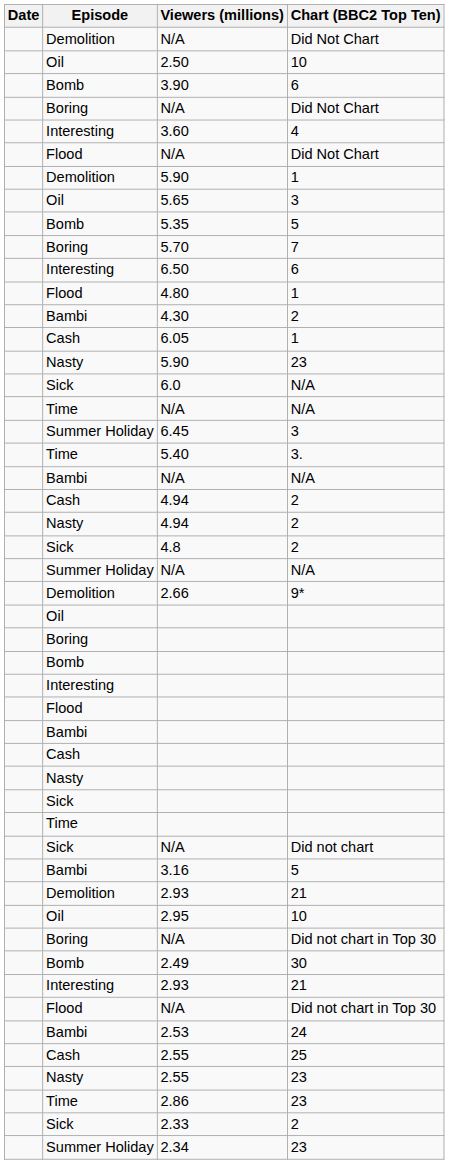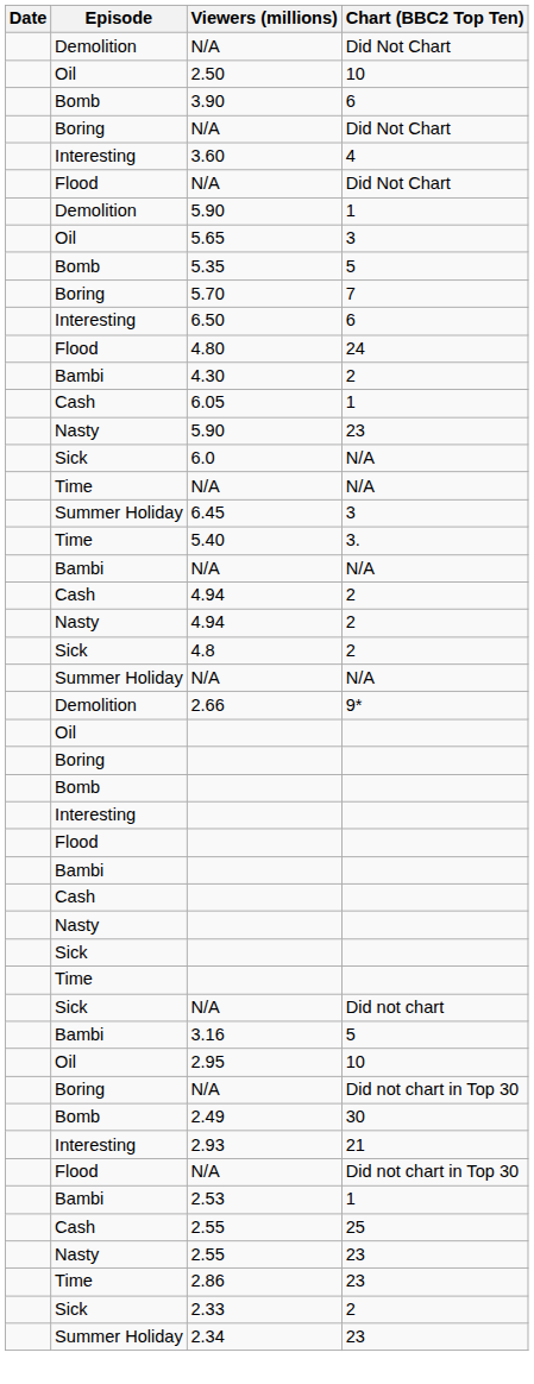 <table class="wikitable sortable">
 <tr>
 <th>Date</th>
 <th>Episode</th>
 <th>Viewers (millions)</th>
 <th>Chart (BBC2 Top Ten)</th>
 </tr>
 <tr>
 <td> </td>
 <td>Demolition</td>
 <td>N/A</td>
 <td>Did Not Chart </td>
 </tr>
 <tr>
 <td></td>
 <td>Oil</td>
 <td>2.50</td>
 <td>10</td>
 </tr>
 <tr>
 <td></td>
 <td>Bomb</td>
 <td>3.90</td>
 <td>6</td>
 </tr>
 <tr>
 <td></td>
 <td>Boring</td>
 <td>N/A</td>
 <td>Did Not Chart</td>
 </tr>
 <tr>
 <td></td>
 <td>Interesting</td>
 <td>3.60</td>
 <td>4</td>
 </tr>
 <tr>
 <td></td>
 <td>Flood</td>
 <td>N/A</td>
 <td>Did Not Chart </td>
 </tr>
 <tr>
 <td></td>
 <td>Demolition</td>
 <td>5.90</td>
 <td>1 </td>
 </tr>
 <tr>
 <td></td>
 <td>Oil</td>
 <td>5.65</td>
 <td>3 </td>
 </tr>
 <tr>
 <td></td>
 <td>Bomb</td>
 <td>5.35</td>
 <td>5 </td>
 </tr>
 <tr>
 <td></td>
 <td>Boring</td>
 <td>5.70</td>
 <td>7 </td>
 </tr>
 <tr>
 <td></td>
 <td>Interesting</td>
 <td>6.50</td>
 <td>6  </td>
 </tr>
 <tr>
 <td></td>
 <td>Flood</td>
 <td>4.80</td>
-<td>1 </td>
+<td>24</td>
 </tr>
 <tr>
 <td> </td>
 <td>Bambi</td>
 <td>4.30</td>
 <td>2 </td>
 </tr>
 <tr>
 <td></td>
 <td>Cash</td>
 <td>6.05</td>
 <td>1</td>
 </tr>
 <tr>
 <td></td>
 <td>Nasty</td>
 <td>5.90</td>
 <td>23 </td>
 </tr>
 <tr>
 <td></td>
 <td>Sick</td>
 <td>6.0</td>
 <td>N/A</td>
 </tr>
 <tr>
 <td> </td>
 <td>Time</td>
 <td>N/A</td>
 <td>N/A</td>
 </tr>
 <tr>
 <td></td>
 <td>Summer Holiday</td>
 <td>6.45</td>
 <td>3</td>
 </tr>
 <tr>
 <td> </td>
 <td>Time</td>
 <td>5.40</td>
 <td>3.</td>
 </tr>
 <tr>
 <td> </td>
 <td>Bambi</td>
 <td>N/A</td>
 <td>N/A</td>
 </tr>
 <tr>
 <td></td>
 <td>Cash</td>
 <td>4.94</td>
 <td>2 </td>
 </tr>
 <tr>
 <td></td>
 <td>Nasty</td>
 <td>4.94</td>
 <td>2 </td>
 </tr>
 <tr>
 <td></td>
 <td>Sick</td>
 <td>4.8</td>
 <td>2</td>
 </tr>
 <tr>
 <td></td>
 <td>Summer Holiday</td>
 <td>N/A</td>
 <td>N/A</td>
 </tr>
 <tr>
 <td></td>
 <td>Demolition</td>
 <td>2.66</td>
 <td>9* </td>
 </tr>
 <tr>
 <td></td>
 <td>Oil</td>
 <td></td>
 <td></td>
 </tr>
 <tr>
 <td></td>
 <td>Boring</td>
 <td></td>
 <td></td>
 </tr>
 <tr>
 <td></td>
 <td>Bomb</td>
 <td></td>
 <td></td>
 </tr>
 <tr>
 <td></td>
 <td>Interesting</td>
 <td></td>
 <td></td>
 </tr>
 <tr>
 <td></td>
 <td>Flood </td>
 <td></td>
 <td></td>
 </tr>
 <tr>
 <td></td>
 <td>Bambi</td>
 <td></td>
 <td></td>
 </tr>
 <tr>
 <td></td>
 <td>Cash</td>
 <td></td>
 <td></td>
 </tr>
 <tr>
 <td></td>
 <td>Nasty </td>
 <td></td>
 <td></td>
 </tr>
 <tr>
 <td></td>
 <td>Sick</td>
 <td></td>
 <td></td>
 </tr>
 <tr>
 <td></td>
 <td>Time</td>
 <td></td>
 <td></td>
 </tr>
 <tr>
 <td></td>
 <td>Sick </td>
 <td>N/A</td>
 <td>Did not chart</td>
 </tr>
 <tr>
 <td></td>
 <td>Bambi </td>
 <td>3.16</td>
 <td>5</td>
 </tr>
 <tr>
 <td></td>
-<td>Demolition</td>
-<td>2.93</td>
-<td>21</td>
-</tr>
-<tr>
-<td></td>
 <td>Oil</td>
 <td>2.95</td>
 <td>10 </td>
 </tr>
 <tr>
 <td></td>
 <td>Boring</td>
 <td>N/A</td>
 <td>Did not chart in Top 30</td>
 </tr>
 <tr>
 <td></td>
 <td>Bomb</td>
 <td>2.49</td>
 <td>30</td>
 </tr>
 <tr>
 <td></td>
 <td>Interesting</td>
 <td>2.93</td>
 <td>21</td>
 </tr>
 <tr>
 <td></td>
 <td>Flood</td>
 <td>N/A</td>
 <td>Did not chart in Top 30</td>
 </tr>
 <tr>
 <td></td>
 <td>Bambi</td>
 <td>2.53</td>
-<td>24</td>
+<td>1 </td>
 </tr>
 <tr>
 <td></td>
 <td>Cash</td>
 <td>2.55</td>
 <td>25</td>
 </tr>
 <tr>
 <td></td>
 <td>Nasty</td>
 <td>2.55</td>
 <td>23</td>
 </tr>
 <tr>
 <td></td>
 <td>Time</td>
 <td>2.86</td>
 <td>23</td>
 </tr>
 <tr>
 <td></td>
 <td>Sick</td>
 <td>2.33</td>
 <td>2 </td>
 </tr>
 <tr>
 <td></td>
 <td>Summer Holiday</td>
 <td>2.34</td>
 <td>23 </td>
 </tr>
 </table>
